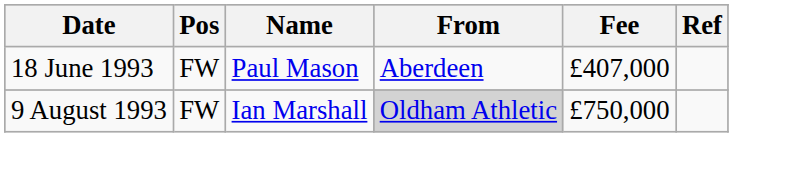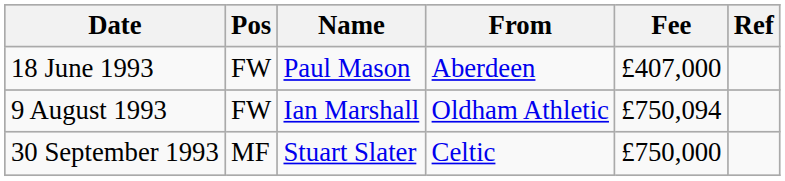 <table class="wikitable">
 <tr>
 <th>Date</th>
 <th>Pos</th>
 <th>Name</th>
 <th>From</th>
 <th>Fee</th>
 <th>Ref</th>
 </tr>
 <tr>
 <td>18 June 1993</td>
 <td>FW</td>
 <td><a href='#'>Paul Mason</a></td>
 <td><a href='#'>Aberdeen</a></td>
 <td>£407,000</td>
 <td></td>
 </tr>
 <tr>
 <td>9 August 1993</td>
 <td>FW</td>
 <td><a href='#'>Ian Marshall</a></td>
-<td style="background: lightgrey;"><a href='#'>Oldham Athletic</a></td>
+<td><a href='#'>Oldham Athletic</a></td>
+<td>£750,094</td>
+<td></td>
+</tr>
+<tr>
+<td>30 September 1993</td>
+<td>MF</td>
+<td><a href='#'>Stuart Slater</a></td>
+<td><a href='#'>Celtic</a></td>
 <td>£750,000</td>
 <td></td>
 </tr>
 </table>
